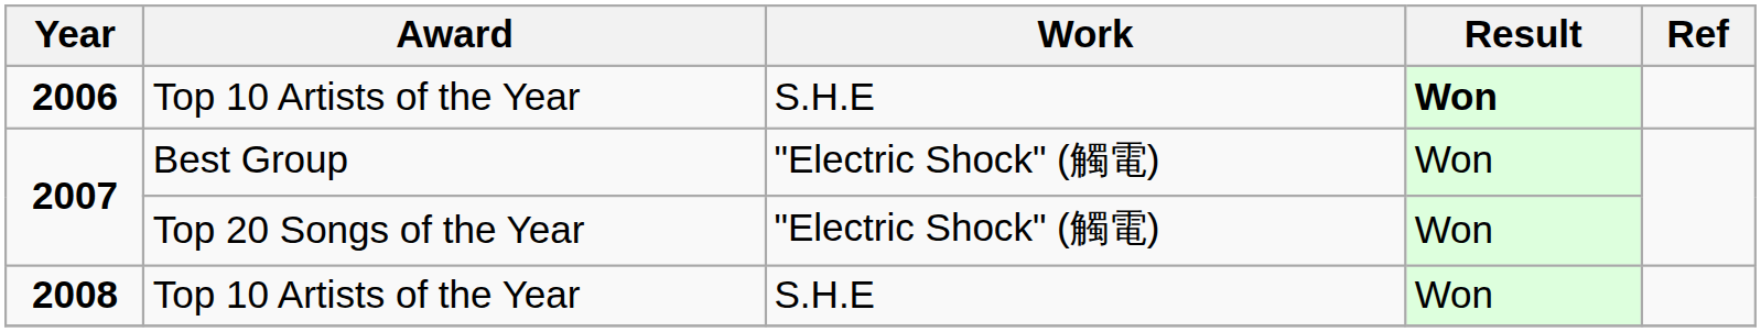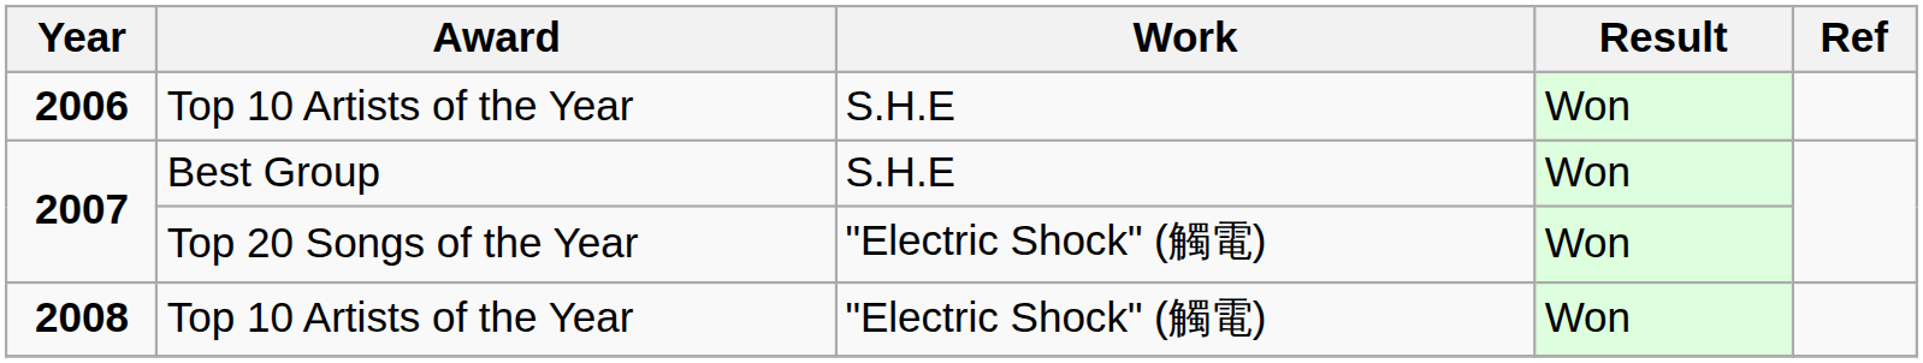 <table class="wikitable">
 <tr>
 <th width="50">Year</th>
 <th width="250">Award</th>
 <th width="258">Work</th>
 <th width="90">Result</th>
 <th width="40">Ref</th>
 </tr>
 <tr>
 <td align="center"><strong>2006</strong></td>
 <td>Top 10 Artists of the Year</td>
 <td>S.H.E</td>
-<td style="background: #ddffdd"><strong><div>Won</div></strong></td>
+<td style="background: #ddffdd"><div>Won</div></td>
 <td align="center"></td>
 </tr>
 <tr>
 <td rowspan="2" align="center"><strong>2007</strong></td>
 <td>Best Group</td>
-<td>"Electric Shock" (觸電)</td>
+<td>S.H.E</td>
 <td style="background: #ddffdd"><div>Won</div></td>
 <td rowspan="2" align="center"></td>
 </tr>
 <tr>
 <td>Top 20 Songs of the Year</td>
 <td>"Electric Shock" (觸電)</td>
 <td style="background: #ddffdd"><div>Won</div></td>
 </tr>
 <tr>
 <td align="center"><strong>2008</strong></td>
 <td>Top 10 Artists of the Year</td>
-<td>S.H.E</td>
+<td>"Electric Shock" (觸電)</td>
 <td style="background: #ddffdd"><div>Won</div></td>
 <td align="center"></td>
 </tr>
 <tr>
 </tr>
 </table>
